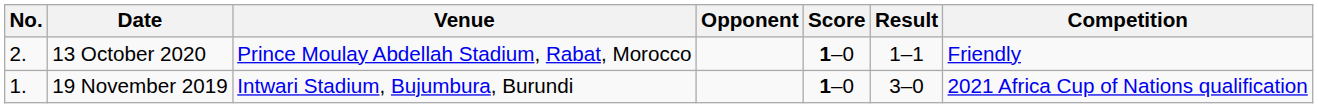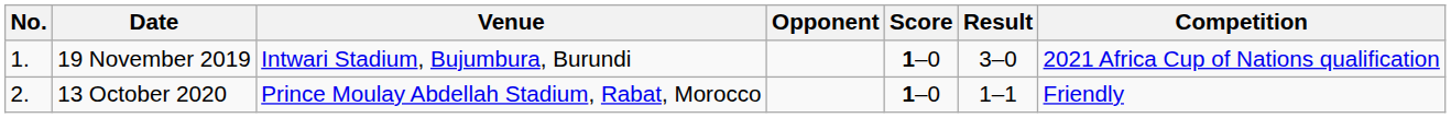 <table class="wikitable">
 <tr>
 <th>No.</th>
 <th>Date</th>
 <th>Venue</th>
 <th>Opponent</th>
 <th>Score</th>
 <th>Result</th>
 <th>Competition</th>
 </tr>
 <tr>
+<td>1.</td>
+<td>19 November 2019</td>
+<td><a href='#'>Intwari Stadium</a>, <a href='#'>Bujumbura</a>, Burundi</td>
+<td></td>
+<td align=center><strong>1</strong>–0</td>
+<td align=center>3–0</td>
+<td><a href='#'>2021 Africa Cup of Nations qualification</a></td>
+</tr>
+<tr>
 <td>2.</td>
 <td>13 October 2020</td>
 <td><a href='#'>Prince Moulay Abdellah Stadium</a>, <a href='#'>Rabat</a>, Morocco</td>
 <td></td>
 <td align=center><strong>1</strong>–0</td>
 <td align=center>1–1</td>
 <td><a href='#'>Friendly</a></td>
 </tr>
-<tr>
-<td>1.</td>
-<td>19 November 2019</td>
-<td><a href='#'>Intwari Stadium</a>, <a href='#'>Bujumbura</a>, Burundi</td>
-<td></td>
-<td align=center><strong>1</strong>–0</td>
-<td align=center>3–0</td>
-<td><a href='#'>2021 Africa Cup of Nations qualification</a></td>
-</tr>
 </table>
